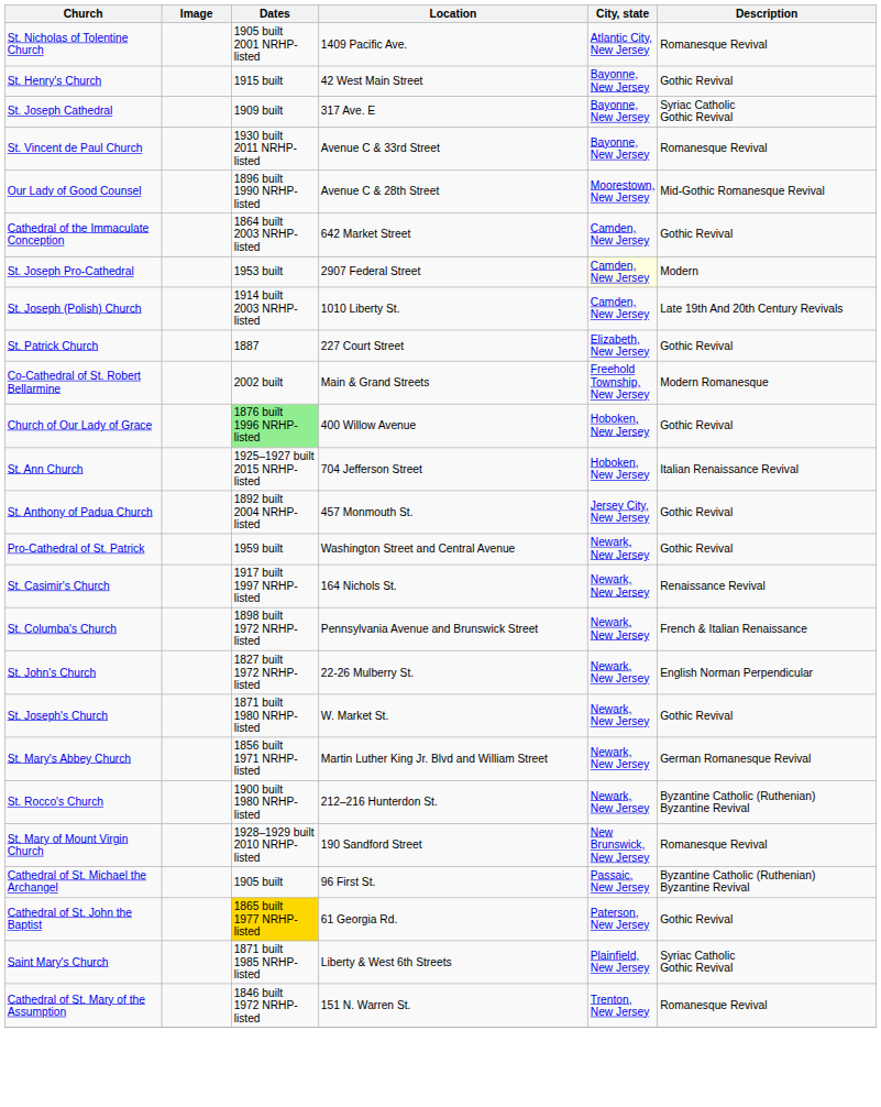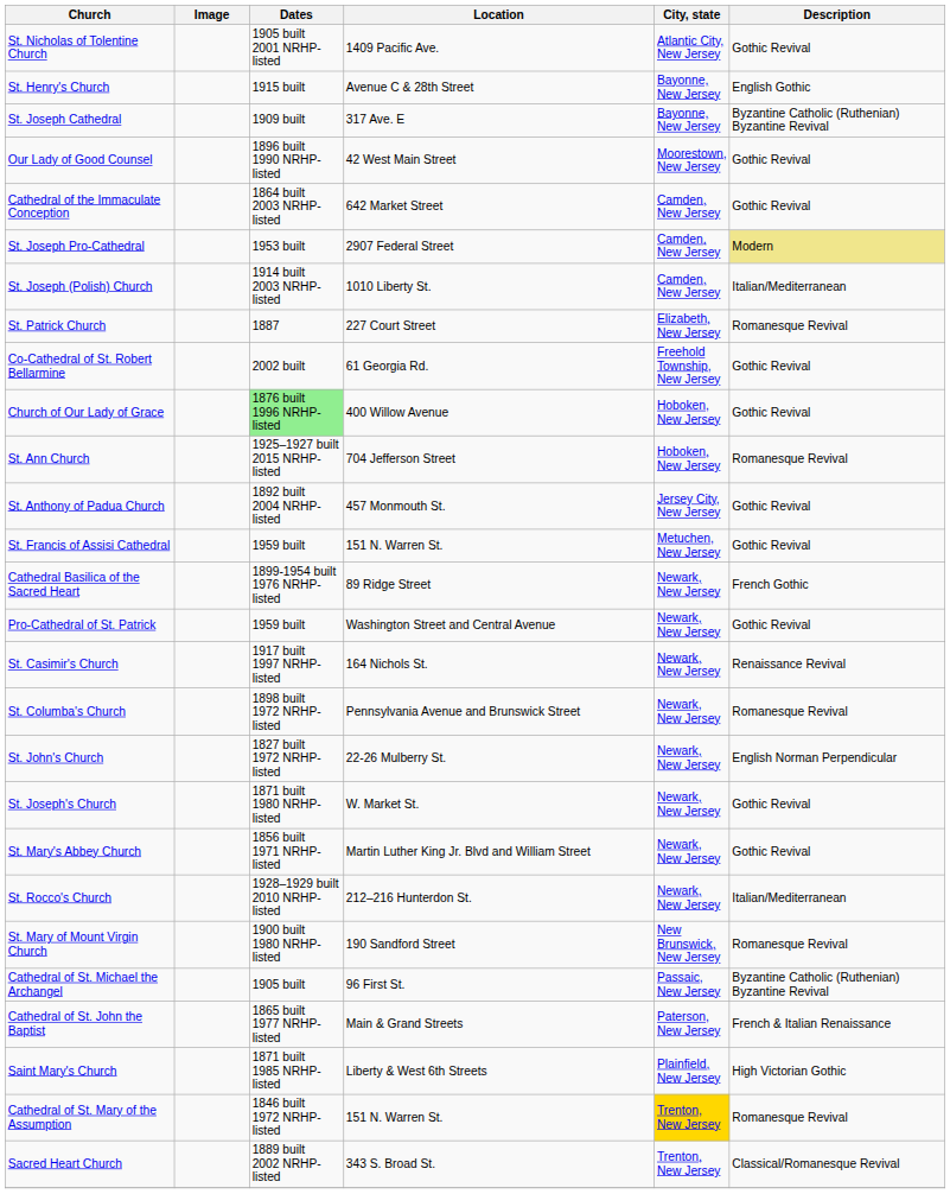 <table class="wikitable sortable" style="width:98%">
 <tr>
 <th width = 18%><strong>Church</strong></th>
 <th width = 8% class="unsortable"><strong>Image</strong></th>
 <th width = 10%><strong>Dates</strong></th>
 <th><strong>Location</strong></th>
 <th width = 8%><strong>City, state</strong></th>
 <th class="unsortable"><strong>Description</strong></th>
 </tr>
 <tr>
 <td><a href='#'>St. Nicholas of Tolentine Church</a></td>
 <td></td>
 <td>1905 built<br>2001 NRHP-listed</td>
 <td>1409 Pacific Ave.<br><small></small></td>
 <td><a href='#'>Atlantic City, New Jersey</a></td>
-<td>Romanesque Revival</td>
+<td>Gothic Revival</td>
 </tr>
 <tr>
 <td><a href='#'>St. Henry's Church</a></td>
 <td></td>
 <td>1915 built</td>
-<td>42 West Main Street</td>
+<td>Avenue C & 28th Street</td>
 <td><a href='#'>Bayonne, New Jersey</a></td>
-<td>Gothic Revival</td>
+<td>English Gothic</td>
 </tr>
 <tr>
 <td><a href='#'>St. Joseph Cathedral</a></td>
 <td></td>
 <td>1909 built</td>
 <td>317 Ave. E<br><small></small></td>
 <td><a href='#'>Bayonne, New Jersey</a></td>
-<td>Syriac Catholic<br>Gothic Revival</td>
-</tr>
-<tr>
-<td><a href='#'>St. Vincent de Paul Church</a></td>
-<td></td>
-<td>1930 built<br>2011 NRHP-listed</td>
-<td>Avenue C & 33rd Street</td>
-<td><a href='#'>Bayonne, New Jersey</a></td>
-<td>Romanesque Revival</td>
+<td>Byzantine Catholic (Ruthenian)<br>Byzantine Revival</td>
 </tr>
 <tr>
 <td><a href='#'>Our Lady of Good Counsel</a></td>
 <td></td>
 <td>1896 built<br>1990 NRHP-listed</td>
-<td>Avenue C & 28th Street</td>
+<td>42 West Main Street</td>
 <td><a href='#'>Moorestown, New Jersey</a></td>
-<td>Mid-Gothic Romanesque Revival</td>
+<td>Gothic Revival</td>
 </tr>
 <tr>
 <td><a href='#'>Cathedral of the Immaculate Conception</a></td>
 <td></td>
 <td>1864 built<br>2003 NRHP-listed</td>
 <td>642 Market Street<br><small></small></td>
 <td><a href='#'>Camden, New Jersey</a></td>
 <td>Gothic Revival</td>
 </tr>
 <tr>
 <td><a href='#'>St. Joseph Pro-Cathedral</a></td>
 <td></td>
 <td>1953 built<br></td>
 <td>2907 Federal Street<br><small></small></td>
-<td style="background: lightyellow;"><a href='#'>Camden, New Jersey</a></td>
-<td>Modern</td>
+<td><a href='#'>Camden, New Jersey</a></td>
+<td style="background: khaki;">Modern</td>
 </tr>
 <tr>
 <td><a href='#'>St. Joseph (Polish) Church</a></td>
 <td></td>
 <td>1914 built<br>2003 NRHP-listed</td>
 <td>1010 Liberty St.<br><small></small></td>
 <td><a href='#'>Camden, New Jersey</a></td>
-<td>Late 19th And 20th Century Revivals</td>
+<td>Italian/Mediterranean</td>
 </tr>
 <tr>
 <td><a href='#'>St. Patrick Church</a></td>
 <td></td>
 <td>1887</td>
 <td>227 Court Street<br></td>
 <td><a href='#'>Elizabeth, New Jersey</a></td>
-<td>Gothic Revival</td>
+<td>Romanesque Revival</td>
 </tr>
 <tr>
 <td><a href='#'>Co-Cathedral of St. Robert Bellarmine</a></td>
 <td></td>
 <td>2002 built</td>
-<td>Main & Grand Streets</td>
+<td>61 Georgia Rd.<br><small></small></td>
 <td><a href='#'>Freehold Township, New Jersey</a></td>
-<td>Modern Romanesque</td>
+<td>Gothic Revival</td>
 </tr>
 <tr>
 <td><a href='#'>Church of Our Lady of Grace</a></td>
 <td></td>
 <td style="background: lightgreen;">1876 built<br>1996 NRHP-listed</td>
 <td>400 Willow Avenue<br><small></small></td>
 <td><a href='#'>Hoboken, New Jersey</a></td>
 <td>Gothic Revival</td>
 </tr>
 <tr>
 <td><a href='#'>St. Ann Church</a></td>
 <td></td>
 <td>1925–1927 built<br>2015 NRHP-listed</td>
 <td>704 Jefferson Street<br><small></small></td>
 <td><a href='#'>Hoboken, New Jersey</a></td>
-<td>Italian Renaissance Revival</td>
+<td>Romanesque Revival</td>
 </tr>
 <tr>
 <td><a href='#'>St. Anthony of Padua Church</a></td>
 <td></td>
 <td>1892 built<br>2004 NRHP-listed</td>
 <td>457 Monmouth St.<br><small></small></td>
 <td><a href='#'>Jersey City, New Jersey</a></td>
 <td>Gothic Revival</td>
+</tr>
+<tr>
+<td><a href='#'>St. Francis of Assisi Cathedral</a></td>
+<td></td>
+<td>1959 built</td>
+<td>151 N. Warren St.<br><small></small></td>
+<td><a href='#'>Metuchen, New Jersey</a></td>
+<td>Gothic Revival</td>
+</tr>
+<tr>
+<td><a href='#'>Cathedral Basilica of the Sacred Heart</a></td>
+<td></td>
+<td>1899-1954 built<br>1976 NRHP-listed</td>
+<td>89 Ridge Street<br><small></small></td>
+<td><a href='#'>Newark, New Jersey</a></td>
+<td>French Gothic</td>
 </tr>
 <tr>
 <td><a href='#'>Pro-Cathedral of St. Patrick</a></td>
 <td></td>
 <td>1959 built</td>
 <td>Washington Street and Central Avenue<br><small></small></td>
 <td><a href='#'>Newark, New Jersey</a></td>
 <td>Gothic Revival</td>
 </tr>
 <tr>
 <td><a href='#'>St. Casimir's Church</a></td>
 <td></td>
 <td>1917 built<br>1997 NRHP-listed</td>
 <td>164 Nichols St.<br><small></small></td>
 <td><a href='#'>Newark, New Jersey</a></td>
 <td>Renaissance Revival</td>
 </tr>
 <tr>
 <td><a href='#'>St. Columba's Church</a></td>
 <td></td>
 <td>1898 built<br>1972 NRHP-listed</td>
 <td>Pennsylvania Avenue and Brunswick Street<br><small></small></td>
 <td><a href='#'>Newark, New Jersey</a></td>
-<td>French & Italian Renaissance</td>
+<td>Romanesque Revival</td>
 </tr>
 <tr>
 <td><a href='#'>St. John's Church</a></td>
 <td></td>
 <td>1827 built<br>1972 NRHP-listed</td>
 <td>22-26 Mulberry St.<br><small></small></td>
 <td><a href='#'>Newark, New Jersey</a></td>
 <td>English Norman Perpendicular</td>
 </tr>
 <tr>
 <td><a href='#'>St. Joseph's Church</a></td>
 <td></td>
 <td>1871 built<br>1980 NRHP-listed</td>
 <td>W. Market St.<br><small></small></td>
 <td><a href='#'>Newark, New Jersey</a></td>
 <td>Gothic Revival</td>
 </tr>
 <tr>
 <td><a href='#'>St. Mary's Abbey Church</a></td>
 <td></td>
 <td>1856 built<br>1971 NRHP-listed</td>
 <td>Martin Luther King Jr. Blvd and William Street<br><small></small></td>
 <td><a href='#'>Newark, New Jersey</a></td>
-<td>German Romanesque Revival</td>
+<td>Gothic Revival</td>
 </tr>
 <tr>
 <td><a href='#'>St. Rocco's Church</a></td>
 <td></td>
-<td>1900 built<br>1980 NRHP-listed</td>
+<td>1928–1929 built<br>2010 NRHP-listed</td>
 <td>212–216 Hunterdon St.<br><small></small></td>
 <td><a href='#'>Newark, New Jersey</a></td>
-<td>Byzantine Catholic (Ruthenian)<br>Byzantine Revival</td>
+<td>Italian/Mediterranean</td>
 </tr>
 <tr>
 <td><a href='#'>St. Mary of Mount Virgin Church</a></td>
 <td></td>
-<td>1928–1929 built<br>2010 NRHP-listed</td>
+<td>1900 built<br>1980 NRHP-listed</td>
 <td>190 Sandford Street<br><small></small></td>
 <td><a href='#'>New Brunswick, New Jersey</a></td>
 <td>Romanesque Revival</td>
 </tr>
 <tr>
 <td><a href='#'>Cathedral of St. Michael the Archangel</a></td>
 <td></td>
 <td>1905 built</td>
 <td>96 First St.<br><small></small></td>
 <td><a href='#'>Passaic, New Jersey</a></td>
 <td>Byzantine Catholic (Ruthenian)<br>Byzantine Revival</td>
 </tr>
 <tr>
 <td><a href='#'>Cathedral of St. John the Baptist</a></td>
 <td></td>
-<td style="background: gold;">1865 built<br>1977 NRHP-listed</td>
-<td>61 Georgia Rd.<br><small></small></td>
+<td>1865 built<br>1977 NRHP-listed</td>
+<td>Main & Grand Streets</td>
 <td><a href='#'>Paterson, New Jersey</a></td>
-<td>Gothic Revival</td>
+<td>French & Italian Renaissance</td>
 </tr>
 <tr>
 <td><a href='#'>Saint Mary's Church</a></td>
 <td></td>
 <td>1871 built<br> 1985 NRHP-listed</td>
 <td>Liberty & West 6th Streets</td>
 <td><a href='#'>Plainfield, New Jersey</a></td>
-<td>Syriac Catholic<br>Gothic Revival</td>
+<td>High Victorian Gothic</td>
 </tr>
 <tr>
 <td><a href='#'>Cathedral of St. Mary of the Assumption</a></td>
 <td></td>
 <td>1846 built<br>1972 NRHP-listed</td>
 <td>151 N. Warren St.<br><small></small></td>
+<td style="background: gold;"><a href='#'>Trenton, New Jersey</a></td>
+<td>Romanesque Revival</td>
+</tr>
+<tr>
+<td><a href='#'>Sacred Heart Church</a></td>
+<td></td>
+<td>1889 built<br>2002 NRHP-listed</td>
+<td>343 S. Broad St.<br><small></small></td>
 <td><a href='#'>Trenton, New Jersey</a></td>
-<td>Romanesque Revival</td>
+<td>Classical/Romanesque Revival</td>
 </tr>
 <tr>
 </tr>
 </table>
